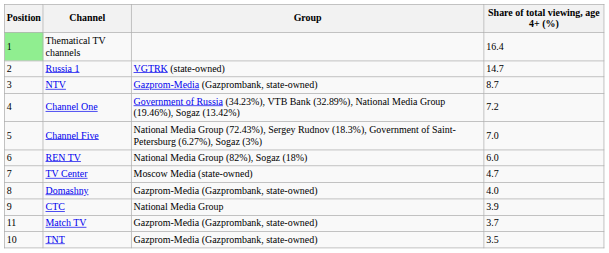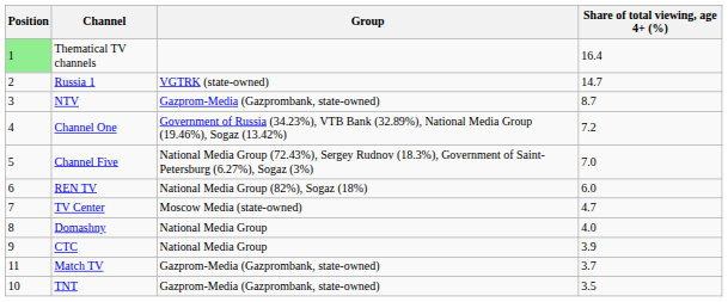 <table class="wikitable" style="font-size: 90%">
 <tr>
 <th>Position</th>
 <th>Channel</th>
 <th>Group</th>
 <th>Share of total viewing, age 4+ (%)</th>
 </tr>
 <tr>
 <td style="background: lightgreen;">1</td>
 <td>Thematical TV channels</td>
 <td></td>
 <td>16.4</td>
 </tr>
 <tr>
 <td>2</td>
 <td><a href='#'>Russia 1</a></td>
 <td><a href='#'>VGTRK</a> (state-owned)</td>
 <td>14.7</td>
 </tr>
 <tr>
 <td>3</td>
 <td><a href='#'>NTV</a></td>
 <td><a href='#'>Gazprom-Media</a> (Gazprombank, state-owned)</td>
 <td>8.7</td>
 </tr>
 <tr>
 <td>4</td>
 <td><a href='#'>Channel One</a></td>
 <td><a href='#'>Government of Russia</a> (34.23%), VTB Bank (32.89%), National Media Group (19.46%), Sogaz (13.42%)</td>
 <td>7.2</td>
 </tr>
 <tr>
 <td>5</td>
 <td><a href='#'>Channel Five</a></td>
 <td>National Media Group (72.43%), Sergey Rudnov (18.3%), Government of Saint-Petersburg (6.27%), Sogaz (3%)</td>
 <td>7.0</td>
 </tr>
 <tr>
 <td>6</td>
 <td><a href='#'>REN TV</a></td>
 <td>National Media Group (82%), Sogaz (18%)</td>
 <td>6.0</td>
 </tr>
 <tr>
 <td>7</td>
 <td><a href='#'>TV Center</a></td>
 <td>Moscow Media (state-owned)</td>
 <td>4.7</td>
 </tr>
 <tr>
 <td>8</td>
 <td><a href='#'>Domashny</a></td>
-<td>Gazprom-Media (Gazprombank, state-owned)</td>
+<td>National Media Group</td>
 <td>4.0</td>
 </tr>
 <tr>
 <td>9</td>
 <td><a href='#'>CTC</a></td>
 <td>National Media Group</td>
 <td>3.9</td>
 </tr>
 <tr>
 <td>11</td>
 <td><a href='#'>Match TV</a></td>
 <td>Gazprom-Media (Gazprombank, state-owned)</td>
 <td>3.7</td>
 </tr>
 <tr>
 <td>10</td>
 <td><a href='#'>TNT</a></td>
 <td>Gazprom-Media (Gazprombank, state-owned)</td>
 <td>3.5</td>
 </tr>
 </table>
